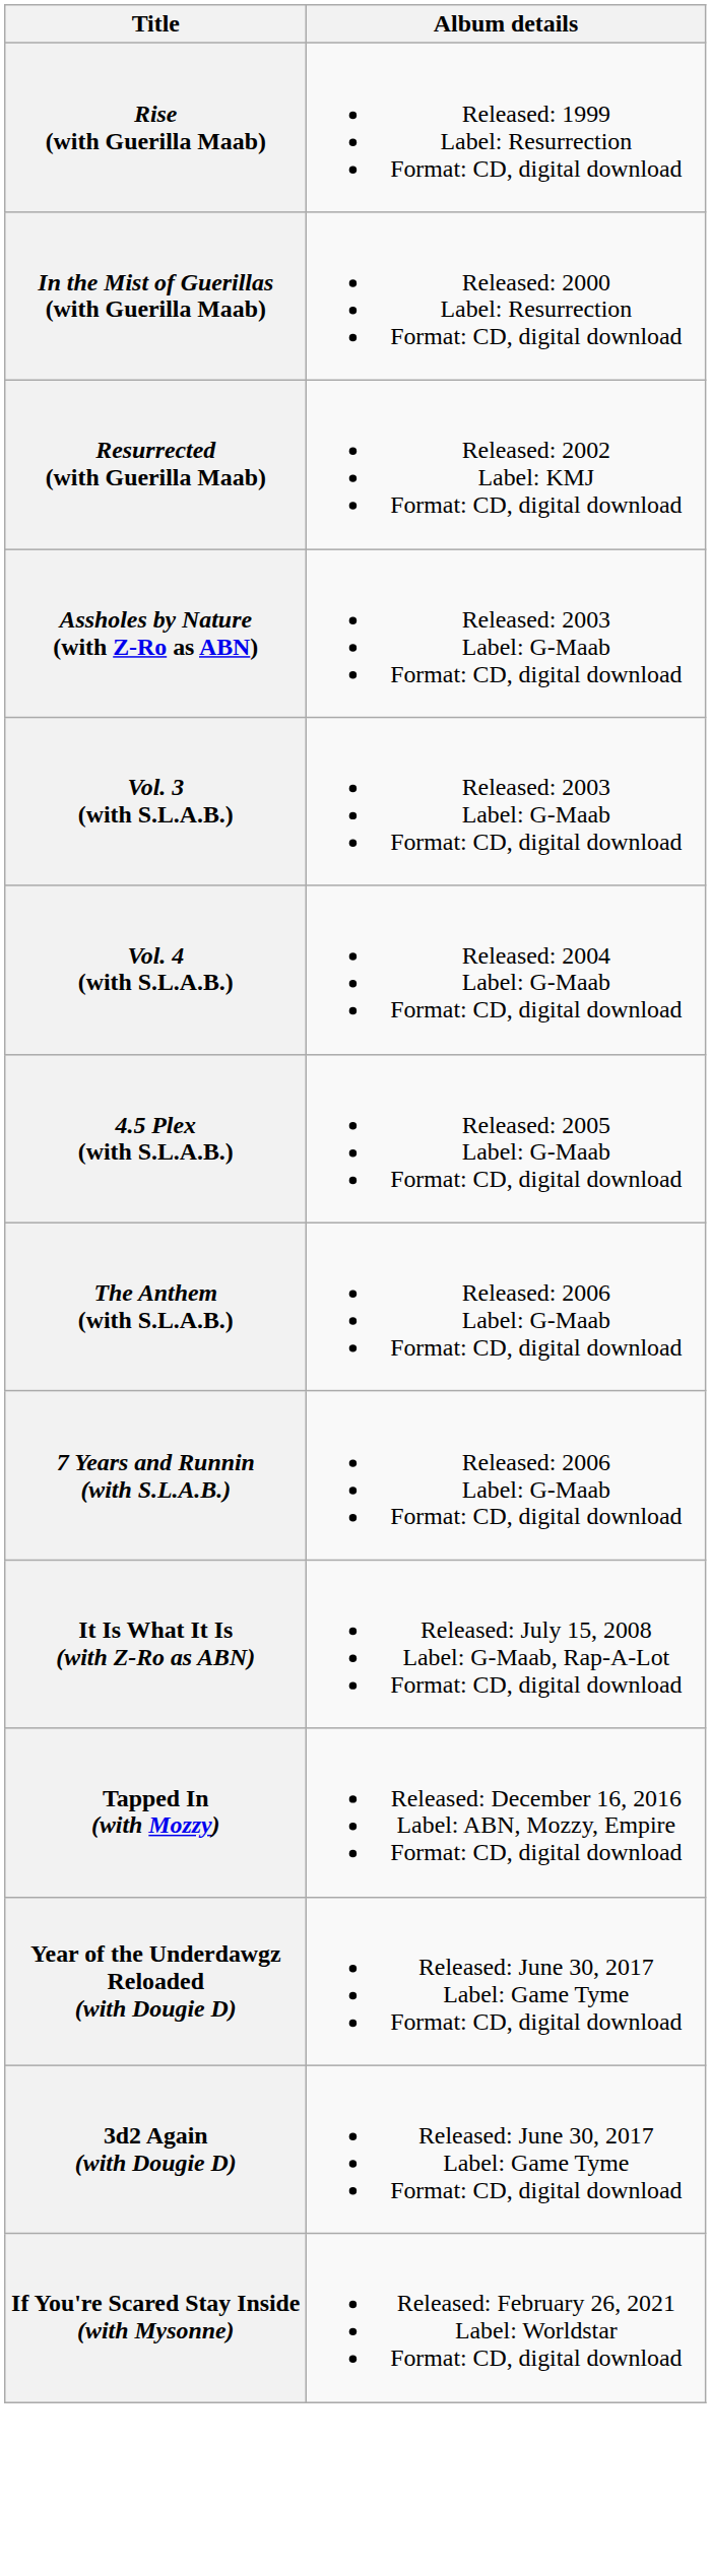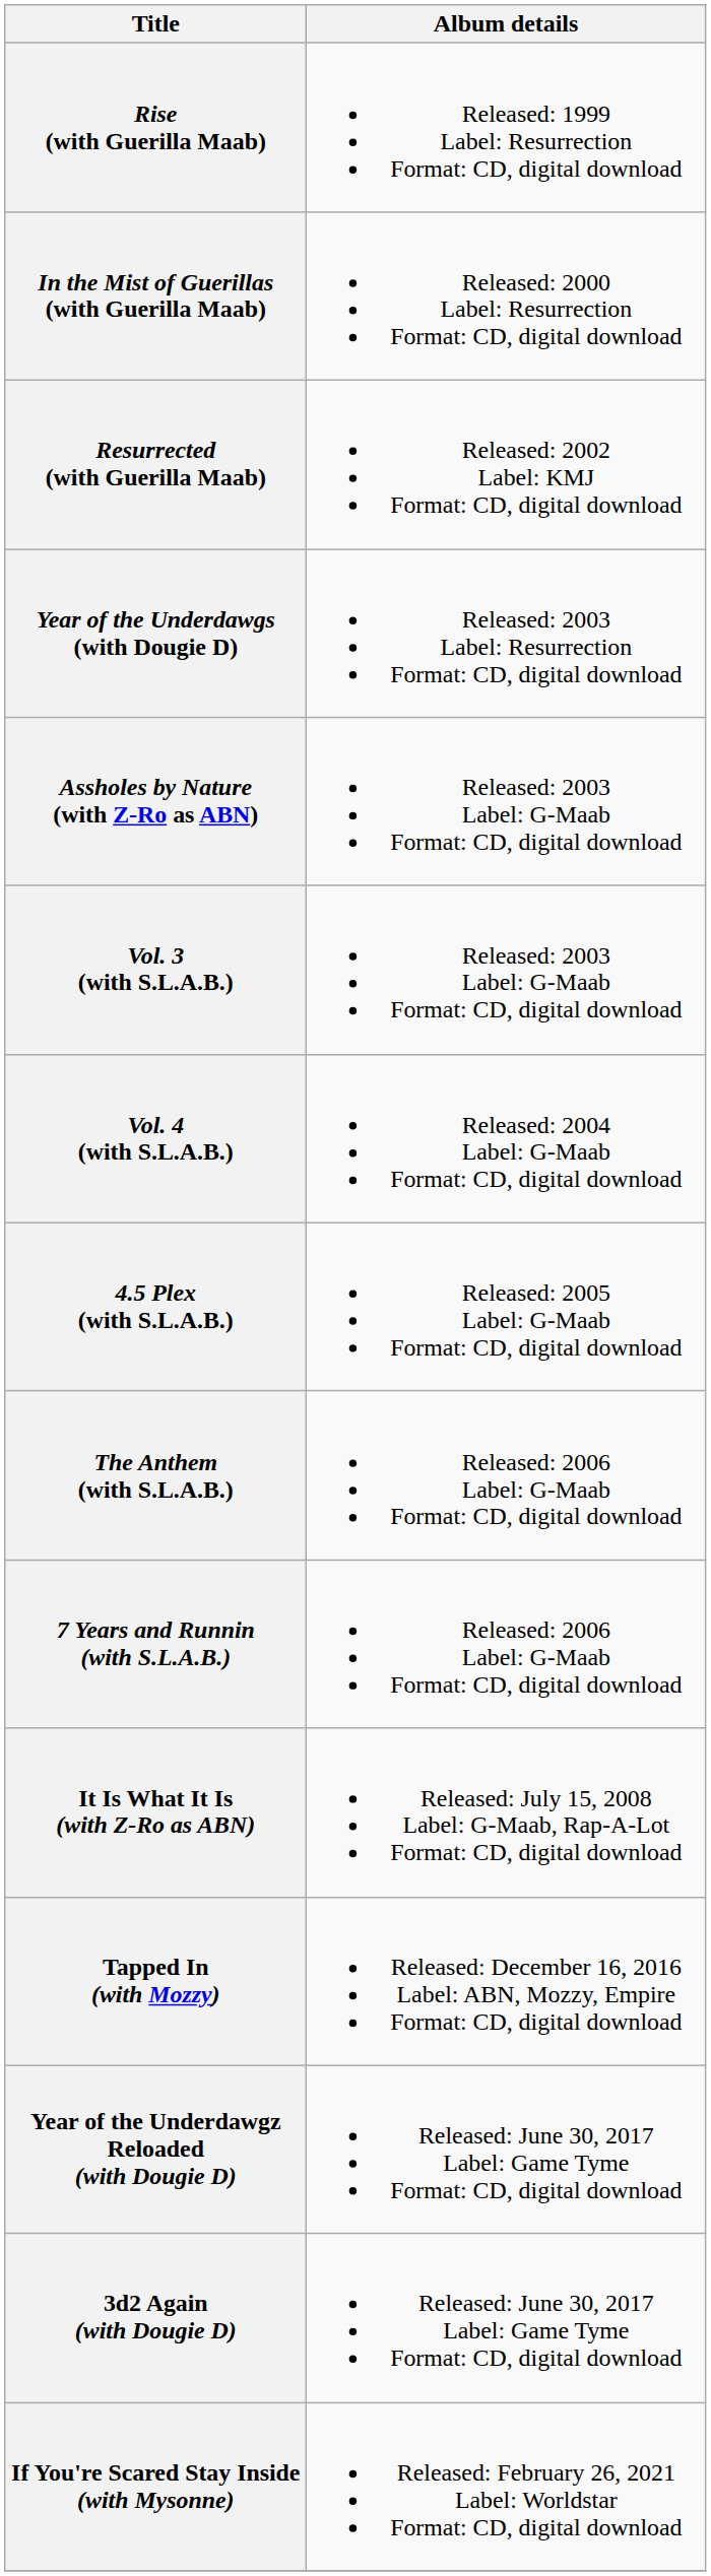 <table class="wikitable plainrowheaders" style="text-align:center;">
 <tr>
 <th scope="col" rowspan="1" style="width:12em;">Title</th>
 <th scope="col" rowspan="1" style="width:16em;">Album details</th>
 </tr>
 <tr>
 <th scope="row"><em>Rise</em><br><span>(with Guerilla Maab)</span></th>
 <td><br><ul><li>Released: 1999</li><li>Label:  Resurrection</li><li>Format: CD, digital download</li></ul></td>
 </tr>
 <tr>
 <th scope="row"><em>In the Mist of Guerillas</em><br><span>(with Guerilla Maab)</span></th>
 <td><br><ul><li>Released: 2000</li><li>Label:  Resurrection</li><li>Format: CD, digital download</li></ul></td>
 </tr>
 <tr>
 <th scope="row"><em>Resurrected</em><br><span>(with Guerilla Maab)</span></th>
 <td><br><ul><li>Released: 2002</li><li>Label: KMJ</li><li>Format: CD, digital download</li></ul></td>
+</tr>
+<tr>
+<th scope="row"><em>Year of the Underdawgs</em><br><span>(with Dougie D)</span></th>
+<td><br><ul><li>Released: 2003</li><li>Label: Resurrection</li><li>Format: CD, digital download</li></ul></td>
 </tr>
 <tr>
 <th scope="row"><em>Assholes by Nature</em><br><span>(with <a href='#'>Z-Ro</a> as <a href='#'>ABN</a>)</span></th>
 <td><br><ul><li>Released: 2003</li><li>Label: G-Maab</li><li>Format: CD, digital download</li></ul></td>
 </tr>
 <tr>
 <th scope="row"><em>Vol. 3</em><br><span>(with S.L.A.B.)</span></th>
 <td><br><ul><li>Released: 2003</li><li>Label: G-Maab</li><li>Format: CD, digital download</li></ul></td>
 </tr>
 <tr>
 <th scope="row"><em>Vol. 4</em><br><span>(with S.L.A.B.)</span></th>
 <td><br><ul><li>Released: 2004</li><li>Label: G-Maab</li><li>Format: CD, digital download</li></ul></td>
 </tr>
 <tr>
 <th scope="row"><em>4.5 Plex</em><br><span>(with S.L.A.B.)</span></th>
 <td><br><ul><li>Released: 2005</li><li>Label: G-Maab</li><li>Format: CD, digital download</li></ul></td>
 </tr>
 <tr>
 <th scope="row"><em>The Anthem</em><br><span>(with S.L.A.B.)</span></th>
 <td><br><ul><li>Released: 2006</li><li>Label: G-Maab</li><li>Format: CD, digital download</li></ul></td>
 </tr>
 <tr>
 <th scope="row"><em>7 Years and Runnin<strong><br><span>(with S.L.A.B.)</span></th>
 <td><br><ul><li>Released: 2006</li><li>Label: G-Maab</li><li>Format: CD, digital download</li></ul></td>
 </tr>
 <tr>
 <th scope="row"></em>It Is What It Is<em><br><span>(with Z-Ro as ABN)</span></th>
 <td><br><ul><li>Released: July 15, 2008</li><li>Label: G-Maab, Rap-A-Lot</li><li>Format: CD, digital download</li></ul></td>
 </tr>
 <tr>
 <th scope="row"></em>Tapped In<em><br><span>(with <a href='#'>Mozzy</a>)</span></th>
 <td><br><ul><li>Released: December 16, 2016</li><li>Label: ABN, Mozzy, Empire</li><li>Format: CD, digital download</li></ul></td>
 </tr>
 <tr>
 <th scope="row"></em>Year of the Underdawgz Reloaded<em><br><span>(with Dougie D)</span></th>
 <td><br><ul><li>Released: June 30, 2017</li><li>Label: Game Tyme</li><li>Format: CD, digital download</li></ul></td>
 </tr>
 <tr>
 <th scope="row"></em>3d2 Again<em><br><span>(with Dougie D)</span></th>
 <td><br><ul><li>Released: June 30, 2017</li><li>Label: Game Tyme</li><li>Format: CD, digital download</li></ul></td>
 </tr>
 <tr>
 <th scope="row"></em>If You're Scared Stay Inside<em><br><span>(with Mysonne)</span></th>
 <td><br><ul><li>Released: February 26, 2021</li><li>Label: Worldstar</li><li>Format: CD, digital download</li></ul></td>
 </tr>
 <tr>
 </tr>
 </table>
